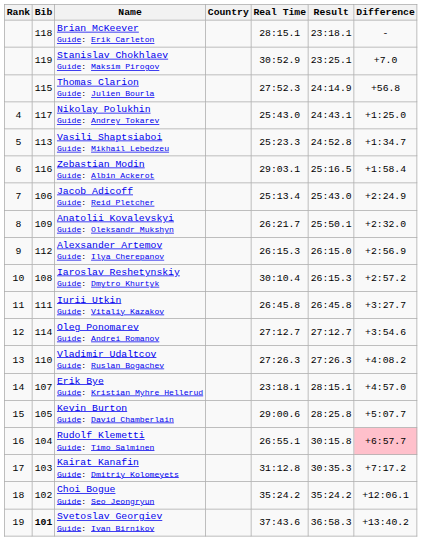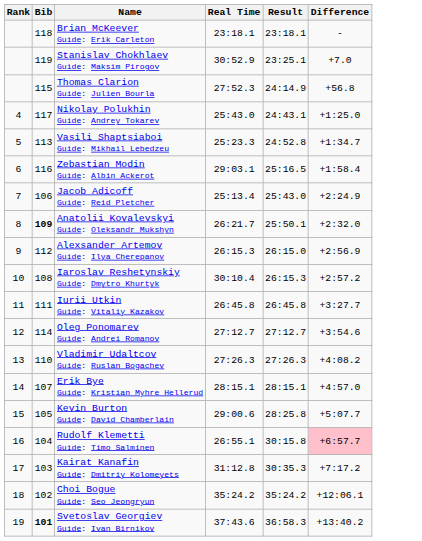 <table class="wikitable sortable" style="text-align:center">
 <tr>
 <th>Rank</th>
 <th>Bib</th>
 <th>Name</th>
-<th>Country</th>
 <th>Real Time</th>
 <th>Result</th>
 <th>Difference</th>
 </tr>
 <tr>
 <td></td>
 <td>118</td>
 <td align=left><a href='#'>Brian McKeever</a><br><small><a href='#'>Guide</a>: <a href='#'>Erik Carleton</a></small></td>
-<td align=left></td>
-<td>28:15.1</td>
+<td>23:18.1</td>
 <td>23:18.1</td>
 <td>-</td>
 </tr>
 <tr>
 <td></td>
 <td>119</td>
 <td align=left><a href='#'>Stanislav Chokhlaev</a><br><small><a href='#'>Guide</a>: <a href='#'>Maksim Pirogov</a></small></td>
-<td align=left></td>
 <td>30:52.9</td>
 <td>23:25.1</td>
 <td>+7.0</td>
 </tr>
 <tr>
 <td></td>
 <td>115</td>
 <td align=left><a href='#'>Thomas Clarion</a><br><small><a href='#'>Guide</a>: <a href='#'>Julien Bourla</a></small></td>
-<td align=left></td>
 <td>27:52.3</td>
 <td>24:14.9</td>
 <td>+56.8</td>
 </tr>
 <tr>
 <td>4</td>
 <td>117</td>
 <td align=left><a href='#'>Nikolay Polukhin</a><br><small><a href='#'>Guide</a>: <a href='#'>Andrey Tokarev</a></small></td>
-<td align=left></td>
 <td>25:43.0</td>
 <td>24:43.1</td>
 <td>+1:25.0</td>
 </tr>
 <tr>
 <td>5</td>
 <td>113</td>
 <td align=left><a href='#'>Vasili Shaptsiaboi</a><br><small><a href='#'>Guide</a>: <a href='#'>Mikhail Lebedzeu</a></small></td>
-<td align=left></td>
 <td>25:23.3</td>
 <td>24:52.8</td>
 <td>+1:34.7</td>
 </tr>
 <tr>
 <td>6</td>
 <td>116</td>
 <td align=left><a href='#'>Zebastian Modin</a><br><small><a href='#'>Guide</a>: <a href='#'>Albin Ackerot</a></small></td>
-<td align=left></td>
 <td>29:03.1</td>
 <td>25:16.5</td>
 <td>+1:58.4</td>
 </tr>
 <tr>
 <td>7</td>
 <td>106</td>
 <td align=left><a href='#'>Jacob Adicoff</a><br><small><a href='#'>Guide</a>: <a href='#'>Reid Pletcher</a></small></td>
-<td align=left></td>
 <td>25:13.4</td>
 <td>25:43.0</td>
 <td>+2:24.9</td>
 </tr>
 <tr>
 <td>8</td>
-<td>109</td>
+<td><strong>109</strong></td>
 <td align=left><a href='#'>Anatolii Kovalevskyi</a><br><small><a href='#'>Guide</a>: <a href='#'>Oleksandr Mukshyn</a></small></td>
-<td align=left></td>
 <td>26:21.7</td>
 <td>25:50.1</td>
 <td>+2:32.0</td>
 </tr>
 <tr>
 <td>9</td>
 <td>112</td>
 <td align=left><a href='#'>Alexsander Artemov</a><br><small><a href='#'>Guide</a>: <a href='#'>Ilya Cherepanov</a></small></td>
-<td align=left></td>
 <td>26:15.3</td>
 <td>26:15.0</td>
 <td>+2:56.9</td>
 </tr>
 <tr>
 <td>10</td>
 <td>108</td>
 <td align=left><a href='#'>Iaroslav Reshetynskiy</a><br><small><a href='#'>Guide</a>: <a href='#'>Dmytro Khurtyk</a></small></td>
-<td align=left></td>
 <td>30:10.4</td>
 <td>26:15.3</td>
 <td>+2:57.2</td>
 </tr>
 <tr>
 <td>11</td>
 <td>111</td>
 <td align=left><a href='#'>Iurii Utkin</a><br><small><a href='#'>Guide</a>: <a href='#'>Vitaliy Kazakov</a></small></td>
-<td align=left></td>
 <td>26:45.8</td>
 <td>26:45.8</td>
 <td>+3:27.7</td>
 </tr>
 <tr>
 <td>12</td>
 <td>114</td>
 <td align=left><a href='#'>Oleg Ponomarev</a><br><small><a href='#'>Guide</a>: <a href='#'>Andrei Romanov</a></small></td>
-<td align=left></td>
 <td>27:12.7</td>
 <td>27:12.7</td>
 <td>+3:54.6</td>
 </tr>
 <tr>
 <td>13</td>
 <td>110</td>
 <td align=left><a href='#'>Vladimir Udaltcov</a><br><small><a href='#'>Guide</a>: <a href='#'>Ruslan Bogachev</a></small></td>
-<td align=left></td>
 <td>27:26.3</td>
 <td>27:26.3</td>
 <td>+4:08.2</td>
 </tr>
 <tr>
 <td>14</td>
 <td>107</td>
 <td align=left><a href='#'>Erik Bye</a><br><small><a href='#'>Guide</a>: <a href='#'>Kristian Myhre Hellerud</a></small></td>
-<td align=left></td>
-<td>23:18.1</td>
+<td>28:15.1</td>
 <td>28:15.1</td>
 <td>+4:57.0</td>
 </tr>
 <tr>
 <td>15</td>
 <td>105</td>
 <td align=left><a href='#'>Kevin Burton</a><br><small><a href='#'>Guide</a>: <a href='#'>David Chamberlain</a></small></td>
-<td align=left></td>
 <td>29:00.6</td>
 <td>28:25.8</td>
 <td>+5:07.7</td>
 </tr>
 <tr>
 <td>16</td>
 <td>104</td>
 <td align=left><a href='#'>Rudolf Klemetti</a><br><small><a href='#'>Guide</a>: <a href='#'>Timo Salminen</a></small></td>
-<td align=left></td>
 <td>26:55.1</td>
 <td>30:15.8</td>
 <td style="background: pink;">+6:57.7</td>
 </tr>
 <tr>
 <td>17</td>
 <td>103</td>
 <td align=left><a href='#'>Kairat Kanafin</a><br><small><a href='#'>Guide</a>: <a href='#'>Dmitriy Kolomeyets</a></small></td>
-<td align=left></td>
 <td>31:12.8</td>
 <td>30:35.3</td>
 <td>+7:17.2</td>
 </tr>
 <tr>
 <td>18</td>
 <td>102</td>
 <td align=left><a href='#'>Choi Bogue</a><br><small><a href='#'>Guide</a>: <a href='#'>Seo Jeongryun</a></small></td>
-<td align=left></td>
 <td>35:24.2</td>
 <td>35:24.2</td>
 <td>+12:06.1</td>
 </tr>
 <tr>
 <td>19</td>
 <td><strong>101</strong></td>
 <td align=left><a href='#'>Svetoslav Georgiev</a><br><small><a href='#'>Guide</a>: <a href='#'>Ivan Birnikov</a></small></td>
-<td align=left></td>
 <td>37:43.6</td>
 <td>36:58.3</td>
 <td>+13:40.2</td>
 </tr>
 </table>
